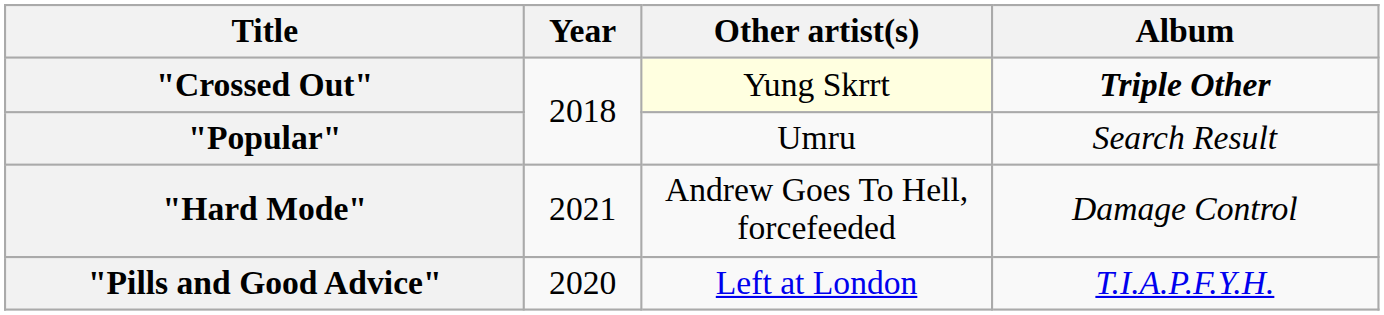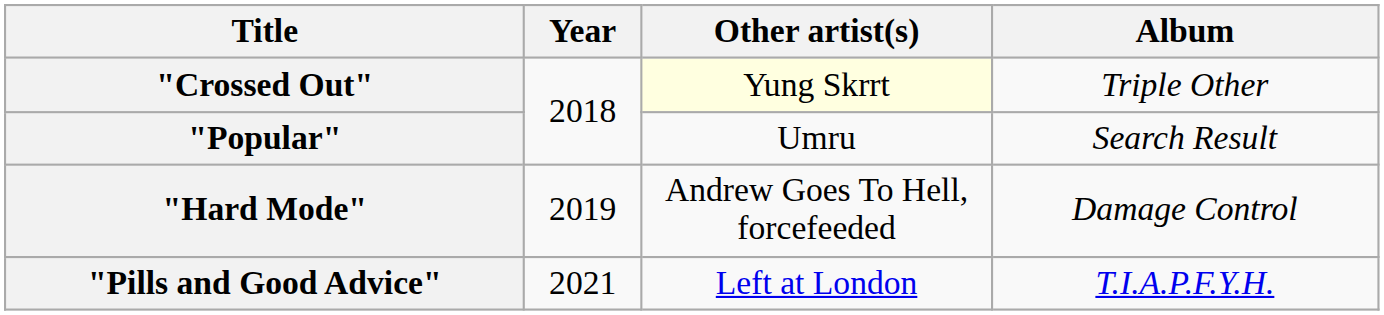 <table class="wikitable plainrowheaders" border="1" style="text-align:center;">
 <tr>
 <th scope="col" style="width:15em;">Title</th>
 <th scope="col" style="width:3em;">Year</th>
 <th scope="col" style="width:10em;">Other artist(s)</th>
 <th scope="col" style="width:11em;">Album</th>
 </tr>
 <tr>
 <th scope="row">"Crossed Out"</th>
 <td rowspan="2">2018</td>
 <td style="background: lightyellow;">Yung Skrrt</td>
-<td><strong><em>Triple Other</em></strong></td>
+<td><em>Triple Other</em></td>
 </tr>
 <tr>
 <th scope="row">"Popular"</th>
 <td>Umru</td>
 <td><em>Search Result</em></td>
 </tr>
 <tr>
 <th scope="row">"Hard Mode"</th>
-<td>2021</td>
+<td>2019</td>
 <td>Andrew Goes To Hell, forcefeeded</td>
 <td><em>Damage Control</em></td>
 </tr>
 <tr>
 <th scope="row">"Pills and Good Advice"</th>
-<td>2020</td>
+<td>2021</td>
 <td><a href='#'>Left at London</a></td>
 <td><em><a href='#'>T.I.A.P.F.Y.H.</a></em></td>
 </tr>
 </table>
